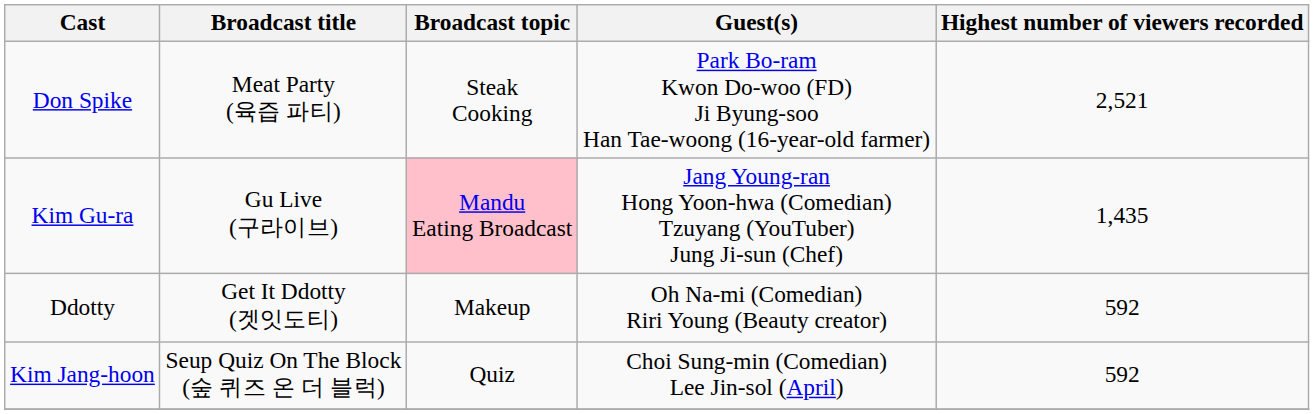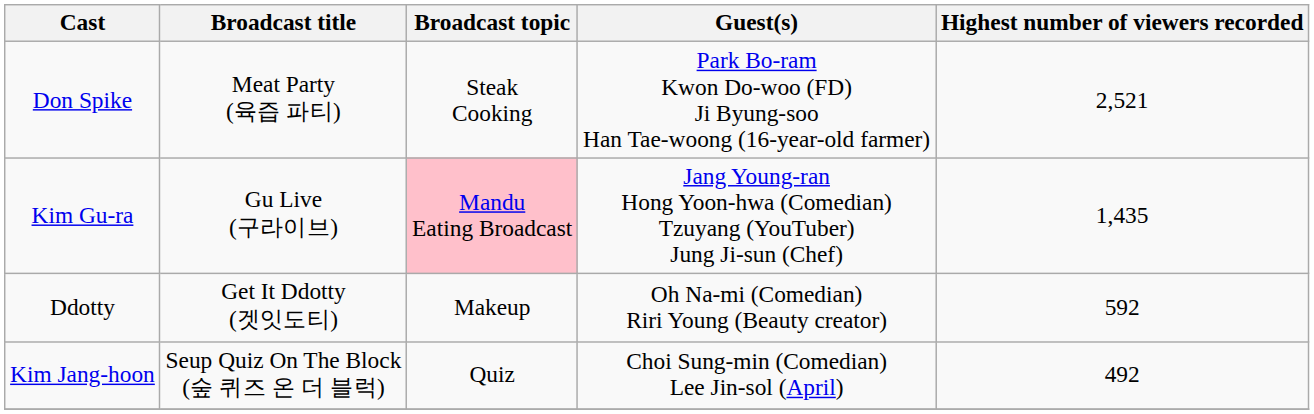 <table class="wikitable" style="text-align:center">
 <tr>
 <th>Cast</th>
 <th>Broadcast title</th>
 <th>Broadcast topic</th>
 <th>Guest(s)</th>
 <th>Highest number of viewers recorded</th>
 </tr>
 <tr>
 <td><a href='#'>Don Spike</a></td>
 <td>Meat Party<br>(육즙 파티)</td>
 <td>Steak<br>Cooking</td>
 <td><a href='#'>Park Bo-ram</a><br>Kwon Do-woo (FD)<br>Ji Byung-soo<br>Han Tae-woong (16-year-old farmer)</td>
 <td>2,521</td>
 </tr>
 <tr>
 <td><a href='#'>Kim Gu-ra</a></td>
 <td>Gu Live<br>(구라이브)</td>
 <td style="background: pink;"><a href='#'>Mandu</a><br>Eating Broadcast</td>
 <td><a href='#'>Jang Young-ran</a><br>Hong Yoon-hwa (Comedian)<br>Tzuyang (YouTuber)<br>Jung Ji-sun (Chef)</td>
 <td>1,435</td>
 </tr>
 <tr>
 <td>Ddotty</td>
 <td>Get It Ddotty<br>(겟잇도티)</td>
 <td>Makeup</td>
 <td>Oh Na-mi (Comedian)<br>Riri Young (Beauty creator)</td>
 <td>592</td>
 </tr>
 <tr>
 <td><a href='#'>Kim Jang-hoon</a></td>
 <td>Seup Quiz On The Block<br>(숲 퀴즈 온 더 블럭)</td>
 <td>Quiz</td>
 <td>Choi Sung-min (Comedian)<br>Lee Jin-sol (<a href='#'>April</a>)</td>
-<td>592</td>
+<td>492</td>
 </tr>
 <tr>
 </tr>
 </table>
